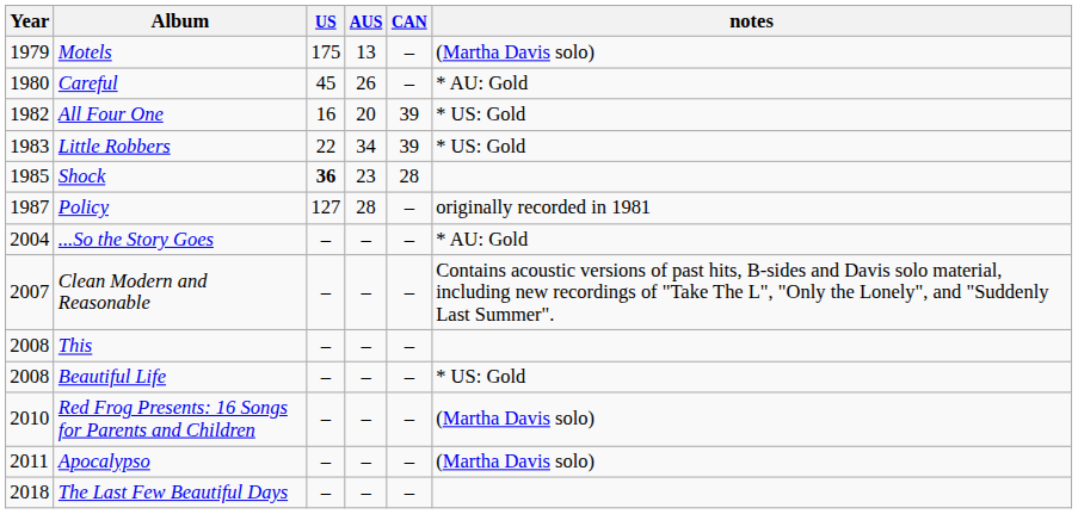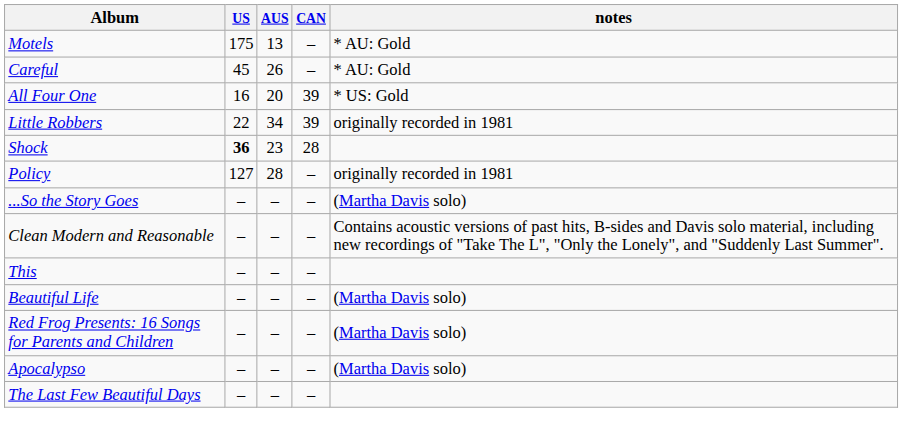 <table class="wikitable">
 <tr>
-<th>Year</th>
 <th>Album</th>
 <th width="20"><small><a href='#'>US</a></small></th>
 <th width="20"><small><a href='#'>AUS</a></small><br></th>
 <th width="20"><small><a href='#'>CAN</a></small></th>
 <th align="left">notes</th>
 </tr>
 <tr>
-<td>1979</td>
 <td><em><a href='#'>Motels</a></em></td>
 <td style="text-align:center;">175</td>
 <td style="text-align:center;">13</td>
 <td style="text-align:center;">–</td>
-<td>(<a href='#'>Martha Davis</a> solo)</td>
+<td>* AU: Gold</td>
 </tr>
 <tr>
-<td>1980</td>
 <td><em><a href='#'>Careful</a></em></td>
 <td style="text-align:center;">45</td>
 <td style="text-align:center;">26</td>
 <td style="text-align:center;">–</td>
 <td>* AU: Gold</td>
 </tr>
 <tr>
-<td>1982</td>
 <td><em><a href='#'>All Four One</a></em></td>
 <td style="text-align:center;">16</td>
 <td style="text-align:center;">20</td>
 <td style="text-align:center;">39</td>
 <td>* US: Gold</td>
 </tr>
 <tr>
-<td>1983</td>
 <td><em><a href='#'>Little Robbers</a></em></td>
 <td style="text-align:center;">22</td>
 <td style="text-align:center;">34</td>
 <td style="text-align:center;">39</td>
-<td>* US: Gold</td>
+<td>originally recorded in 1981</td>
 </tr>
 <tr>
-<td>1985</td>
 <td><em><a href='#'>Shock</a></em></td>
 <td style="text-align:center;"><strong>36</strong></td>
 <td style="text-align:center;">23</td>
 <td style="text-align:center;">28</td>
 <td></td>
 </tr>
 <tr>
-<td>1987</td>
 <td><em><a href='#'>Policy</a></em></td>
 <td style="text-align:center;">127</td>
 <td style="text-align:center;">28</td>
 <td style="text-align:center;">–</td>
 <td>originally recorded in 1981</td>
 </tr>
 <tr>
-<td>2004</td>
 <td><em><a href='#'>...So the Story Goes</a></em></td>
 <td style="text-align:center;">–</td>
 <td style="text-align:center;">–</td>
 <td style="text-align:center;">–</td>
-<td>* AU: Gold</td>
+<td>(<a href='#'>Martha Davis</a> solo)</td>
 </tr>
 <tr>
-<td>2007</td>
 <td><em>Clean Modern and Reasonable</em></td>
 <td style="text-align:center;">–</td>
 <td style="text-align:center;">–</td>
 <td style="text-align:center;">–</td>
 <td>Contains acoustic versions of past hits, B-sides and Davis solo material, including new recordings of "Take The L", "Only the Lonely", and "Suddenly Last Summer".</td>
 </tr>
 <tr>
-<td>2008</td>
 <td><em><a href='#'>This</a></em></td>
 <td style="text-align:center;">–</td>
 <td style="text-align:center;">–</td>
 <td style="text-align:center;">–</td>
 <td></td>
 </tr>
 <tr>
-<td>2008</td>
 <td><em><a href='#'>Beautiful Life</a></em></td>
 <td style="text-align:center;">–</td>
 <td style="text-align:center;">–</td>
 <td style="text-align:center;">–</td>
-<td>* US: Gold</td>
+<td>(<a href='#'>Martha Davis</a> solo)</td>
 </tr>
 <tr>
-<td>2010</td>
 <td><em><a href='#'>Red Frog Presents: 16 Songs for Parents and Children</a></em></td>
 <td style="text-align:center;">–</td>
 <td style="text-align:center;">–</td>
 <td style="text-align:center;">–</td>
 <td>(<a href='#'>Martha Davis</a> solo)</td>
 </tr>
 <tr>
-<td>2011</td>
 <td><em><a href='#'>Apocalypso</a></em></td>
 <td style="text-align:center;">–</td>
 <td style="text-align:center;">–</td>
 <td style="text-align:center;">–</td>
 <td>(<a href='#'>Martha Davis</a> solo)</td>
 </tr>
 <tr>
-<td>2018</td>
 <td><em><a href='#'>The Last Few Beautiful Days</a></em></td>
 <td style="text-align:center;">–</td>
 <td style="text-align:center;">–</td>
 <td style="text-align:center;">–</td>
 <td></td>
 </tr>
 </table>
